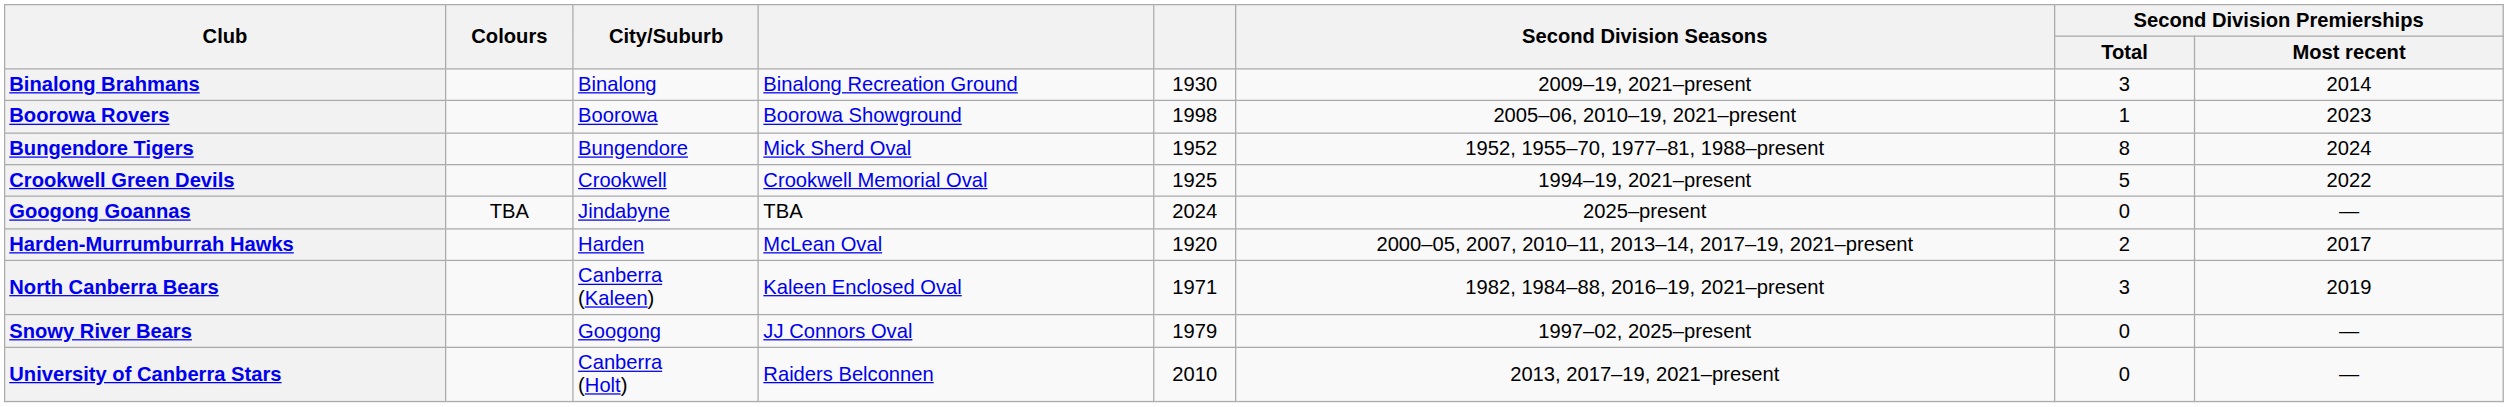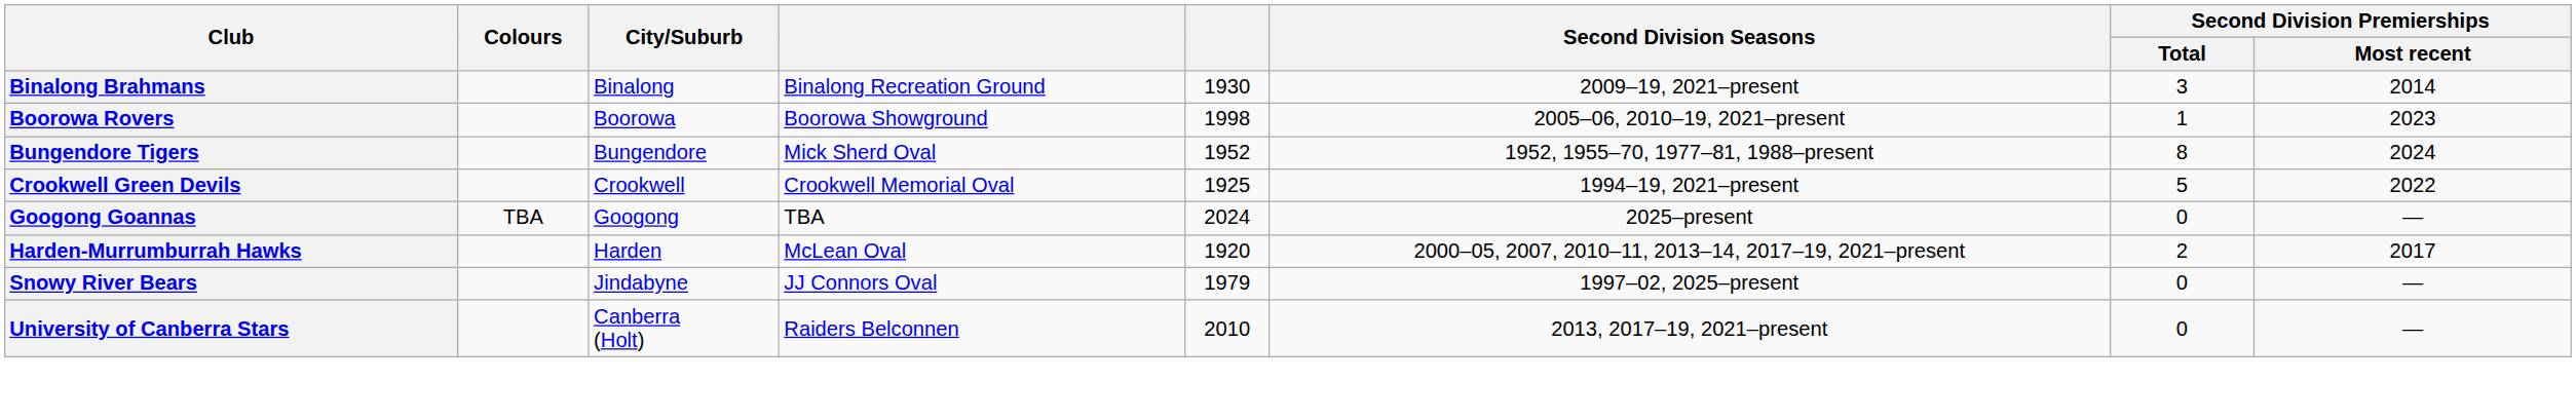 <table class="wikitable sortable" style="text-align:center; width:100%">
 <tr>
 <th rowspan="2">Club</th>
 <th rowspan="2" class="unsortable">Colours</th>
 <th rowspan="2">City/Suburb</th>
 <th rowspan="2"></th>
 <th rowspan="2"></th>
 <th rowspan="2">Second Division Seasons</th>
 <th colspan="2">Second Division Premierships</th>
 </tr>
 <tr>
 <th data-sort-type="number">Total</th>
 <th>Most recent</th>
 </tr>
 <tr>
 <th style="text-align:left"><a href='#'>Binalong Brahmans</a></th>
 <td></td>
 <td style="text-align:left"><a href='#'>Binalong</a></td>
 <td style="text-align:left"><a href='#'>Binalong Recreation Ground</a></td>
 <td>1930</td>
 <td>2009–19, 2021–present</td>
 <td>3</td>
 <td>2014</td>
 </tr>
 <tr>
 <th style="text-align:left"><a href='#'>Boorowa Rovers</a></th>
 <td></td>
 <td style="text-align:left"><a href='#'>Boorowa</a></td>
 <td style="text-align:left"><a href='#'>Boorowa Showground</a></td>
 <td>1998</td>
 <td>2005–06, 2010–19, 2021–present</td>
 <td>1</td>
 <td>2023</td>
 </tr>
 <tr>
 <th style="text-align:left"><a href='#'>Bungendore Tigers</a></th>
 <td></td>
 <td style="text-align:left"><a href='#'>Bungendore</a></td>
 <td style="text-align:left"><a href='#'>Mick Sherd Oval</a></td>
 <td>1952</td>
 <td>1952, 1955–70, 1977–81, 1988–present</td>
 <td>8</td>
 <td>2024</td>
 </tr>
 <tr>
 <th style="text-align:left"><a href='#'>Crookwell Green Devils</a></th>
 <td></td>
 <td style="text-align:left"><a href='#'>Crookwell</a></td>
 <td style="text-align:left"><a href='#'>Crookwell Memorial Oval</a></td>
 <td>1925</td>
 <td>1994–19, 2021–present</td>
 <td>5</td>
 <td>2022</td>
 </tr>
 <tr>
 <th style="text-align:left"><a href='#'>Googong Goannas</a></th>
 <td>TBA</td>
-<td style="text-align:left"><a href='#'>Jindabyne</a></td>
+<td style="text-align:left"><a href='#'>Googong</a></td>
 <td style="text-align:left">TBA</td>
 <td>2024</td>
 <td>2025–present</td>
 <td>0</td>
 <td>—</td>
 </tr>
 <tr>
 <th style="text-align:left"><a href='#'>Harden-Murrumburrah Hawks</a></th>
 <td></td>
 <td style="text-align:left"><a href='#'>Harden</a></td>
 <td style="text-align:left"><a href='#'>McLean Oval</a></td>
 <td>1920</td>
 <td>2000–05, 2007, 2010–11, 2013–14, 2017–19, 2021–present</td>
 <td>2</td>
 <td>2017</td>
 </tr>
 <tr>
-<th style="text-align:left"><a href='#'>North Canberra Bears</a></th>
-<td></td>
-<td style="text-align:left"><a href='#'>Canberra</a><br>(<a href='#'>Kaleen</a>)</td>
-<td style="text-align:left"><a href='#'>Kaleen Enclosed Oval</a></td>
-<td>1971</td>
-<td>1982, 1984–88, 2016–19, 2021–present</td>
-<td>3</td>
-<td>2019</td>
-</tr>
-<tr>
 <th style="text-align:left"><a href='#'>Snowy River Bears</a></th>
 <td></td>
-<td style="text-align:left"><a href='#'>Googong</a></td>
+<td style="text-align:left"><a href='#'>Jindabyne</a></td>
 <td style="text-align:left"><a href='#'>JJ Connors Oval</a></td>
 <td>1979</td>
 <td>1997–02, 2025–present</td>
 <td>0</td>
 <td>—</td>
 </tr>
 <tr>
 <th style="text-align:left"><a href='#'>University of Canberra Stars</a></th>
 <td></td>
 <td style="text-align:left"><a href='#'>Canberra</a><br>(<a href='#'>Holt</a>)</td>
 <td style="text-align:left"><a href='#'>Raiders Belconnen</a></td>
 <td>2010</td>
 <td>2013, 2017–19, 2021–present</td>
 <td>0</td>
 <td>—</td>
 </tr>
 </table>
